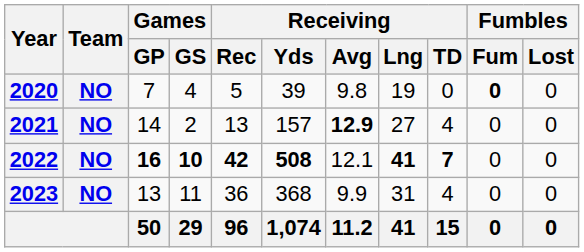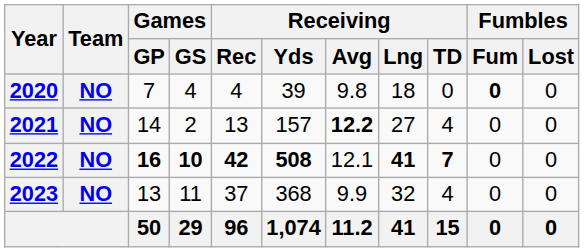 <table class="wikitable" style="text-align:center;">
 <tr>
 <th rowspan="2">Year</th>
 <th rowspan="2">Team</th>
 <th colspan="2">Games</th>
 <th colspan="5">Receiving</th>
 <th colspan="2">Fumbles</th>
 </tr>
 <tr>
 <th>GP</th>
 <th>GS</th>
 <th>Rec</th>
 <th>Yds</th>
 <th>Avg</th>
 <th>Lng</th>
 <th>TD</th>
 <th>Fum</th>
 <th>Lost</th>
 </tr>
 <tr>
 <th><a href='#'>2020</a></th>
 <th><a href='#'>NO</a></th>
 <td>7</td>
 <td>4</td>
-<td>5</td>
+<td>4</td>
 <td>39</td>
 <td>9.8</td>
-<td>19</td>
+<td>18</td>
 <td>0</td>
 <td><strong>0</strong></td>
 <td>0</td>
 </tr>
 <tr>
 <th><a href='#'>2021</a></th>
 <th><a href='#'>NO</a></th>
 <td>14</td>
 <td>2</td>
 <td>13</td>
 <td>157</td>
-<td><strong>12.9</strong></td>
+<td><strong>12.2</strong></td>
 <td>27</td>
 <td>4</td>
 <td>0</td>
 <td>0</td>
 </tr>
 <tr>
 <th><a href='#'>2022</a></th>
 <th><a href='#'>NO</a></th>
 <td><strong>16</strong></td>
 <td><strong>10</strong></td>
 <td><strong>42</strong></td>
 <td><strong>508</strong></td>
 <td>12.1</td>
 <td><strong>41</strong></td>
 <td><strong>7</strong></td>
 <td>0</td>
 <td>0</td>
 </tr>
 <tr>
 <th><a href='#'>2023</a></th>
 <th><a href='#'>NO</a></th>
 <td>13</td>
 <td>11</td>
-<td>36</td>
+<td>37</td>
 <td>368</td>
 <td>9.9</td>
-<td>31</td>
+<td>32</td>
 <td>4</td>
 <td>0</td>
 <td>0</td>
 </tr>
 <tr>
 <th colspan="2"></th>
 <th>50</th>
 <th>29</th>
 <th>96</th>
 <th>1,074</th>
 <th>11.2</th>
 <th>41</th>
 <th>15</th>
 <th>0</th>
 <th>0</th>
 </tr>
 </table>
